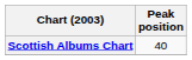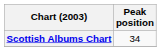 <table class="wikitable sortable plainrowheaders" style="text-align:center">
 <tr>
 <th scope="col">Chart (2003)</th>
 <th scope="col">Peak<br>position</th>
 </tr>
 <tr>
 <th scope="row"><a href='#'>Scottish Albums Chart</a></th>
-<td>40</td>
+<td>34</td>
 </tr>
 <tr>
 </tr>
 <tr>
 </tr>
 </table>
